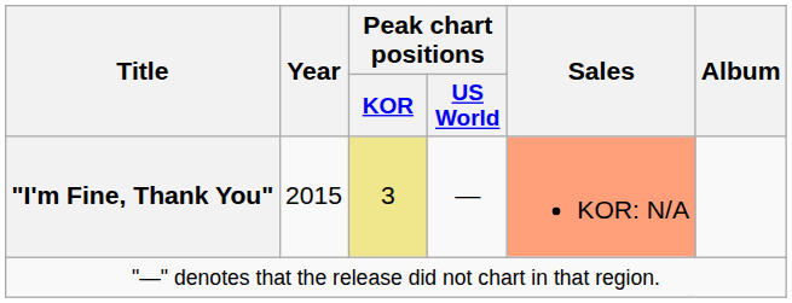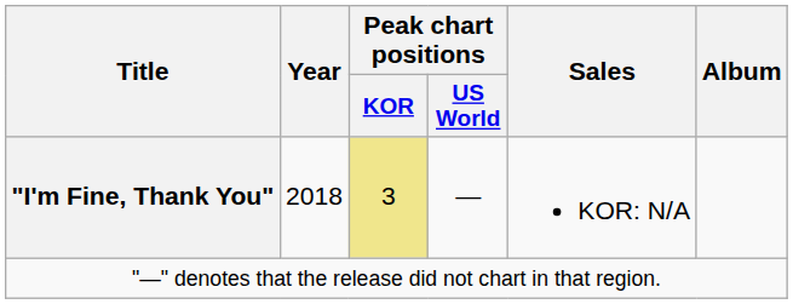 <table class="wikitable plainrowheaders" style="text-align:center;">
 <tr>
 <th rowspan="2">Title</th>
 <th rowspan="2">Year</th>
 <th colspan="2">Peak chart positions</th>
 <th rowspan="2">Sales</th>
 <th rowspan="2">Album</th>
 </tr>
 <tr>
 <th scope="col" style="width:3em;font-size:90%;"><a href='#'>KOR</a><br></th>
 <th scope="col" style="width:3em;font-size:90%;"><a href='#'>US<br>World</a><br></th>
 </tr>
 <tr>
 <th scope="row">"I'm Fine, Thank You"<br></th>
-<td>2015</td>
+<td>2018</td>
 <td style="background: khaki;">3</td>
 <td>—</td>
-<td style="background: lightsalmon;"><br><ul><li>KOR: N/A</li></ul></td>
+<td><br><ul><li>KOR: N/A</li></ul></td>
 <td></td>
 </tr>
 <tr>
 <td colspan="6"><small>"—" denotes that the release did not chart in that region.</small></td>
 </tr>
 </table>
